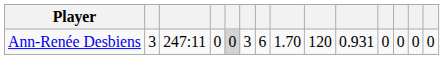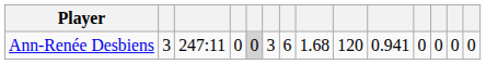 <table class="wikitable sortable" style="text-align:center">
 <tr>
 </tr>
 <tr>
 <th>Player</th>
 <th></th>
 <th></th>
 <th></th>
 <th></th>
 <th></th>
 <th></th>
 <th></th>
 <th></th>
 <th></th>
 <th></th>
 <th></th>
 <th></th>
 <th></th>
 </tr>
 <tr>
 <td style="text-align:left;"><a href='#'>Ann-Renée Desbiens</a></td>
 <td>3</td>
 <td>247:11</td>
 <td>0</td>
 <td style="background: lightgrey;">0</td>
 <td>3</td>
 <td>6</td>
-<td>1.70</td>
+<td>1.68</td>
 <td>120</td>
-<td>0.931</td>
+<td>0.941</td>
 <td>0</td>
 <td>0</td>
 <td>0</td>
 <td>0</td>
 </tr>
 </table>
